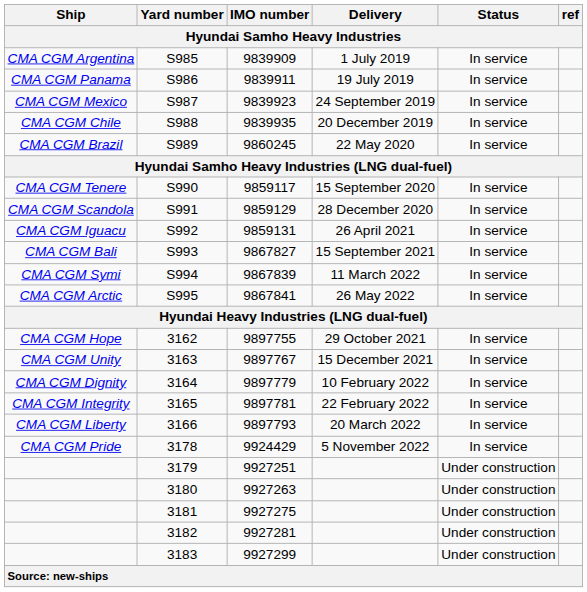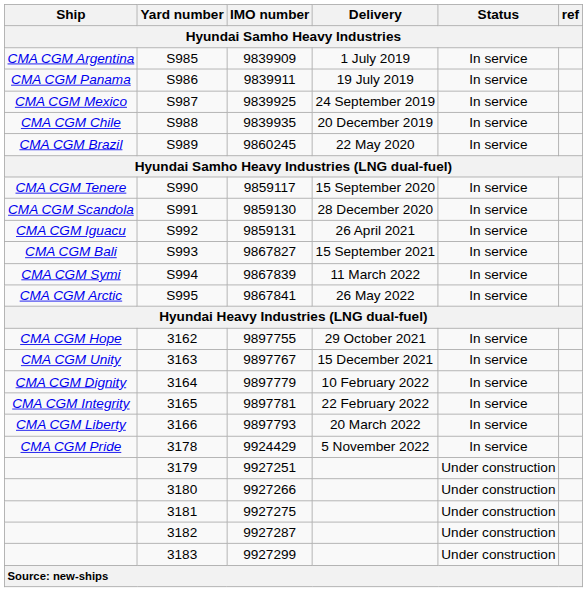 <table class="wikitable" style="text-align:center">
 <tr>
 <th>Ship</th>
 <th>Yard number</th>
 <th>IMO number</th>
 <th>Delivery</th>
 <th>Status</th>
 <th>ref</th>
 </tr>
 <tr>
 <th colspan="6">Hyundai Samho Heavy Industries</th>
 </tr>
 <tr>
 <td><em><a href='#'>CMA CGM Argentina</a></em></td>
 <td>S985</td>
 <td>9839909</td>
 <td>1 July 2019</td>
 <td>In service</td>
 <td></td>
 </tr>
 <tr>
 <td><em><a href='#'>CMA CGM Panama</a></em></td>
 <td>S986</td>
 <td>9839911</td>
 <td>19 July 2019</td>
 <td>In service</td>
 <td></td>
 </tr>
 <tr>
 <td><em><a href='#'>CMA CGM Mexico</a></em></td>
 <td>S987</td>
-<td>9839923</td>
+<td>9839925</td>
 <td>24 September 2019</td>
 <td>In service</td>
 <td></td>
 </tr>
 <tr>
 <td><em><a href='#'>CMA CGM Chile</a></em></td>
 <td>S988</td>
 <td>9839935</td>
 <td>20 December 2019</td>
 <td>In service</td>
 <td></td>
 </tr>
 <tr>
 <td><em><a href='#'>CMA CGM Brazil</a></em></td>
 <td>S989</td>
 <td>9860245</td>
 <td>22 May 2020</td>
 <td>In service</td>
 <td></td>
 </tr>
 <tr>
 <th colspan="6">Hyundai Samho Heavy Industries (LNG dual-fuel)</th>
 </tr>
 <tr>
 <td><em><a href='#'>CMA CGM Tenere</a></em></td>
 <td>S990</td>
 <td>9859117</td>
 <td>15 September 2020</td>
 <td>In service</td>
 <td></td>
 </tr>
 <tr>
 <td><em><a href='#'>CMA CGM Scandola</a></em></td>
 <td>S991</td>
-<td>9859129</td>
+<td>9859130</td>
 <td>28 December 2020</td>
 <td>In service</td>
 <td></td>
 </tr>
 <tr>
 <td><em><a href='#'>CMA CGM Iguacu</a></em></td>
 <td>S992</td>
 <td>9859131</td>
 <td>26 April 2021</td>
 <td>In service</td>
 <td></td>
 </tr>
 <tr>
 <td><em><a href='#'>CMA CGM Bali</a></em></td>
 <td>S993</td>
 <td>9867827</td>
 <td>15 September 2021</td>
 <td>In service</td>
 <td></td>
 </tr>
 <tr>
 <td><em><a href='#'>CMA CGM Symi</a></em></td>
 <td>S994</td>
 <td>9867839</td>
 <td>11 March 2022</td>
 <td>In service</td>
 <td></td>
 </tr>
 <tr>
 <td><em><a href='#'>CMA CGM Arctic</a></em></td>
 <td>S995</td>
 <td>9867841</td>
 <td>26 May 2022</td>
 <td>In service</td>
 <td></td>
 </tr>
 <tr>
 <th colspan="6">Hyundai Heavy Industries (LNG dual-fuel)</th>
 </tr>
 <tr>
 <td><em><a href='#'>CMA CGM Hope</a></em></td>
 <td>3162</td>
 <td>9897755</td>
 <td>29 October 2021</td>
 <td>In service</td>
 <td></td>
 </tr>
 <tr>
 <td><em><a href='#'>CMA CGM Unity</a></em></td>
 <td>3163</td>
 <td>9897767</td>
 <td>15 December 2021</td>
 <td>In service</td>
 <td></td>
 </tr>
 <tr>
 <td><em><a href='#'>CMA CGM Dignity</a></em></td>
 <td>3164</td>
 <td>9897779</td>
 <td>10 February 2022</td>
 <td>In service</td>
 <td></td>
 </tr>
 <tr>
 <td><em><a href='#'>CMA CGM Integrity</a></em></td>
 <td>3165</td>
 <td>9897781</td>
 <td>22 February 2022</td>
 <td>In service</td>
 <td></td>
 </tr>
 <tr>
 <td><em><a href='#'>CMA CGM Liberty</a></em></td>
 <td>3166</td>
 <td>9897793</td>
 <td>20 March 2022</td>
 <td>In service</td>
 <td></td>
 </tr>
 <tr>
 <td><em><a href='#'>CMA CGM Pride</a></em></td>
 <td>3178</td>
 <td>9924429</td>
 <td>5 November 2022</td>
 <td>In service</td>
 <td></td>
 </tr>
 <tr>
 <td></td>
 <td>3179</td>
 <td>9927251</td>
 <td></td>
 <td>Under construction</td>
 <td></td>
 </tr>
 <tr>
 <td></td>
 <td>3180</td>
-<td>9927263</td>
+<td>9927266</td>
 <td></td>
 <td>Under construction</td>
 <td></td>
 </tr>
 <tr>
 <td></td>
 <td>3181</td>
 <td>9927275</td>
 <td></td>
 <td>Under construction</td>
 <td></td>
 </tr>
 <tr>
 <td></td>
 <td>3182</td>
-<td>9927281</td>
+<td>9927287</td>
 <td></td>
 <td>Under construction</td>
 <td></td>
 </tr>
 <tr>
 <td></td>
 <td>3183</td>
 <td>9927299</td>
 <td></td>
 <td>Under construction</td>
 <td></td>
 </tr>
 <tr>
 <th colspan="6" style="text-align:left"><small>Source: new-ships</small></th>
 </tr>
 </table>
